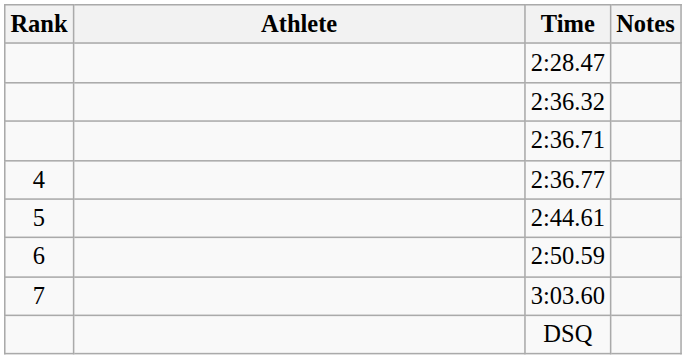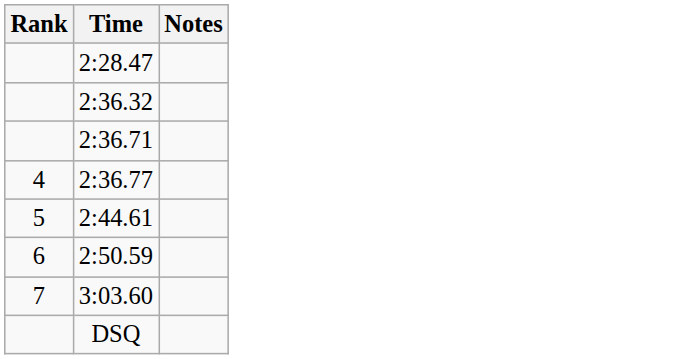 <table class="wikitable" style="text-align:center">
 <tr>
 <th>Rank</th>
-<th Style="width:18em">Athlete</th>
 <th>Time</th>
 <th>Notes</th>
 </tr>
 <tr>
 <td></td>
-<td style="text-align:left"></td>
 <td>2:28.47</td>
 <td></td>
 </tr>
 <tr>
 <td></td>
-<td style="text-align:left"></td>
 <td>2:36.32</td>
 <td></td>
 </tr>
 <tr>
 <td></td>
-<td style="text-align:left"></td>
 <td>2:36.71</td>
 <td></td>
 </tr>
 <tr>
 <td>4</td>
-<td style="text-align:left"></td>
 <td>2:36.77</td>
 <td></td>
 </tr>
 <tr>
 <td>5</td>
-<td style="text-align:left"></td>
 <td>2:44.61</td>
 <td></td>
 </tr>
 <tr>
 <td>6</td>
-<td style="text-align:left"></td>
 <td>2:50.59</td>
 <td></td>
 </tr>
 <tr>
 <td>7</td>
-<td style="text-align:left"></td>
 <td>3:03.60</td>
 <td></td>
 </tr>
 <tr>
 <td></td>
-<td style="text-align:left"></td>
 <td>DSQ</td>
 <td></td>
 </tr>
 </table>
